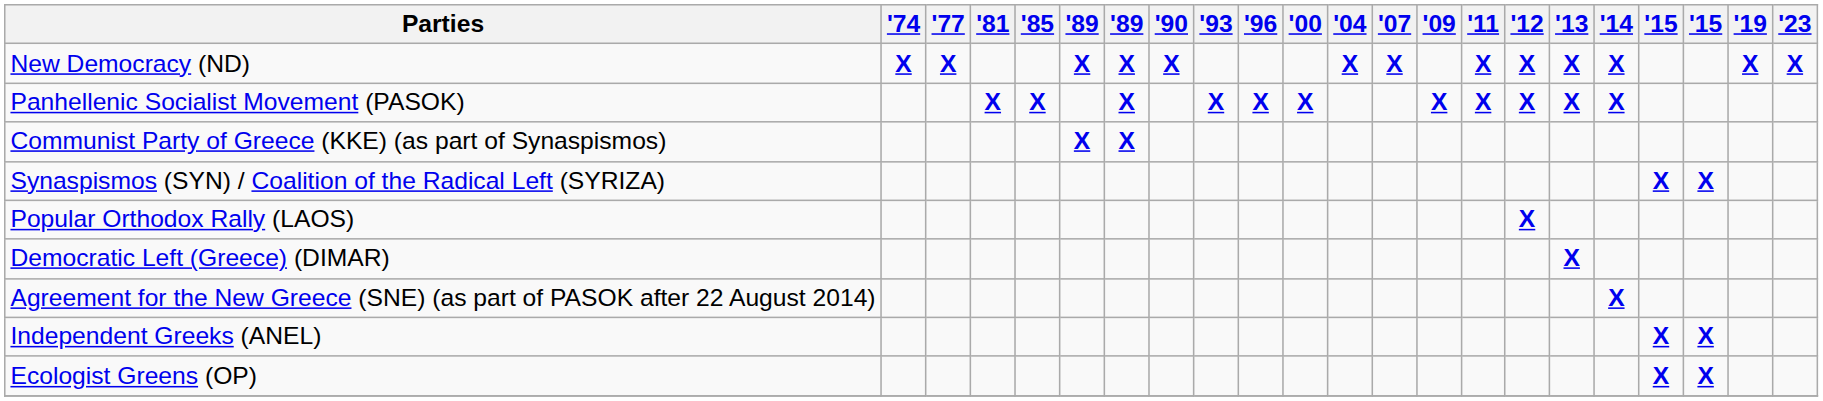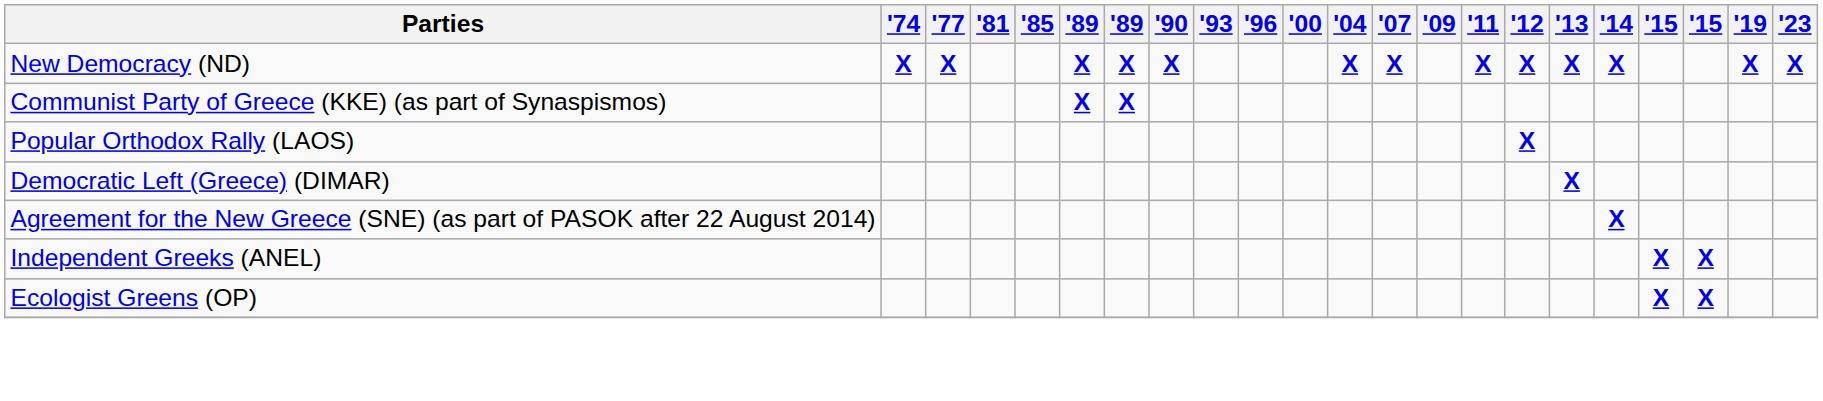 <table class="wikitable">
 <tr>
 <th><strong>Parties</strong></th>
 <th><a href='#'>'74</a></th>
 <th><a href='#'>'77</a></th>
 <th><a href='#'>'81</a></th>
 <th><a href='#'>'85</a></th>
 <th><a href='#'>'89</a></th>
 <th><a href='#'>'89</a></th>
 <th><a href='#'>'90</a></th>
 <th><a href='#'>'93</a></th>
 <th><a href='#'>'96</a></th>
 <th><a href='#'>'00</a></th>
 <th><a href='#'>'04</a></th>
 <th><a href='#'>'07</a></th>
 <th><a href='#'>'09</a></th>
 <th><a href='#'>'11</a></th>
 <th><a href='#'>'12</a></th>
 <th><a href='#'>'13</a></th>
 <th><a href='#'>'14</a></th>
 <th><a href='#'>'15</a></th>
 <th><a href='#'>'15</a></th>
 <th><a href='#'>'19</a></th>
 <th><a href='#'>'23</a></th>
 </tr>
 <tr>
 <td><a href='#'>New Democracy</a> (ND)</td>
 <td align="center"><strong><a href='#'>X</a></strong></td>
 <td align="center"><strong><a href='#'>X</a></strong></td>
 <td></td>
 <td></td>
 <td align="center"><strong><a href='#'>X</a></strong></td>
 <td align="center"><strong><a href='#'>X</a></strong></td>
 <td align="center"><strong><a href='#'>X</a></strong></td>
 <td></td>
 <td></td>
 <td></td>
 <td align="center"><strong><a href='#'>X</a></strong></td>
 <td align="center"><strong><a href='#'>X</a></strong></td>
 <td></td>
 <td align="center"><strong><a href='#'>X</a></strong></td>
 <td align="center"><strong><a href='#'>X</a></strong></td>
 <td align="center"><strong><a href='#'>X</a></strong></td>
 <td align="center"><strong><a href='#'>X</a></strong></td>
 <td></td>
 <td></td>
 <td align="center"><strong><a href='#'>X</a></strong></td>
 <td align="center"><strong><a href='#'>X</a></strong></td>
 </tr>
 <tr>
-<td><a href='#'>Panhellenic Socialist Movement</a> (PASOK)</td>
-<td></td>
-<td></td>
-<td align="center"><strong><a href='#'>X</a></strong></td>
-<td align="center"><strong><a href='#'>X</a></strong></td>
-<td></td>
-<td align="center"><strong><a href='#'>X</a></strong></td>
-<td></td>
-<td align="center"><strong><a href='#'>X</a></strong></td>
-<td align="center"><strong><a href='#'>X</a></strong></td>
-<td align="center"><strong><a href='#'>X</a></strong></td>
-<td></td>
-<td></td>
-<td align="center"><strong><a href='#'>X</a></strong></td>
-<td align="center"><strong><a href='#'>X</a></strong></td>
-<td align="center"><strong><a href='#'>X</a></strong></td>
-<td align="center"><strong><a href='#'>X</a></strong></td>
-<td align="center"><strong><a href='#'>X</a></strong></td>
-<td></td>
-<td></td>
-<td></td>
-<td></td>
-</tr>
-<tr>
 <td><a href='#'>Communist Party of Greece</a> (KKE) (as part of Synaspismos)</td>
 <td></td>
 <td></td>
 <td></td>
 <td></td>
 <td align="center"><strong><a href='#'>X</a></strong></td>
 <td align="center"><strong><a href='#'>X</a></strong></td>
 <td></td>
 <td></td>
 <td></td>
 <td></td>
 <td></td>
 <td></td>
 <td></td>
 <td></td>
 <td></td>
 <td></td>
 <td></td>
 <td></td>
 <td></td>
-<td></td>
-<td></td>
-</tr>
-<tr>
-<td><a href='#'>Synaspismos</a> (SYN) / <a href='#'>Coalition of the Radical Left</a> (SYRIZA)</td>
-<td></td>
-<td></td>
-<td></td>
-<td></td>
-<td></td>
-<td></td>
-<td></td>
-<td></td>
-<td></td>
-<td></td>
-<td></td>
-<td></td>
-<td></td>
-<td></td>
-<td></td>
-<td></td>
-<td></td>
-<td align="center"><strong><a href='#'>X</a></strong></td>
-<td align="center"><strong><a href='#'>X</a></strong></td>
 <td></td>
 <td></td>
 </tr>
 <tr>
 <td><a href='#'>Popular Orthodox Rally</a> (LAOS)</td>
 <td></td>
 <td></td>
 <td></td>
 <td></td>
 <td></td>
 <td></td>
 <td></td>
 <td></td>
 <td></td>
 <td></td>
 <td></td>
 <td></td>
 <td></td>
 <td></td>
 <td align="center"><strong><a href='#'>X</a></strong></td>
 <td></td>
 <td></td>
 <td></td>
 <td></td>
 <td></td>
 <td></td>
 </tr>
 <tr>
 <td><a href='#'>Democratic Left (Greece)</a> (DIMAR)</td>
 <td></td>
 <td></td>
 <td></td>
 <td></td>
 <td></td>
 <td></td>
 <td></td>
 <td></td>
 <td></td>
 <td></td>
 <td></td>
 <td></td>
 <td></td>
 <td></td>
 <td></td>
 <td align="center"><strong><a href='#'>X</a></strong></td>
 <td></td>
 <td></td>
 <td></td>
 <td></td>
 <td></td>
 </tr>
 <tr>
 <td><a href='#'>Agreement for the New Greece</a> (SNE) (as part of PASOK after 22 August 2014)</td>
 <td></td>
 <td></td>
 <td></td>
 <td></td>
 <td></td>
 <td></td>
 <td></td>
 <td></td>
 <td></td>
 <td></td>
 <td></td>
 <td></td>
 <td></td>
 <td></td>
 <td></td>
 <td></td>
 <td align="center"><strong><a href='#'>X</a></strong></td>
 <td></td>
 <td></td>
 <td></td>
 <td></td>
 </tr>
 <tr>
 <td><a href='#'>Independent Greeks</a> (ANEL)</td>
 <td></td>
 <td></td>
 <td></td>
 <td></td>
 <td></td>
 <td></td>
 <td></td>
 <td></td>
 <td></td>
 <td></td>
 <td></td>
 <td></td>
 <td></td>
 <td></td>
 <td></td>
 <td></td>
 <td></td>
 <td align="center"><strong><a href='#'>X</a></strong></td>
 <td align="center"><strong><a href='#'>X</a></strong></td>
 <td></td>
 <td></td>
 </tr>
 <tr>
 <td><a href='#'>Ecologist Greens</a> (OP)</td>
 <td></td>
 <td></td>
 <td></td>
 <td></td>
 <td></td>
 <td></td>
 <td></td>
 <td></td>
 <td></td>
 <td></td>
 <td></td>
 <td></td>
 <td></td>
 <td></td>
 <td></td>
 <td></td>
 <td></td>
 <td align="center"><strong><a href='#'>X</a></strong></td>
 <td align="center"><strong><a href='#'>X</a></strong></td>
 <td></td>
 <td></td>
 </tr>
 <tr>
 </tr>
 </table>
